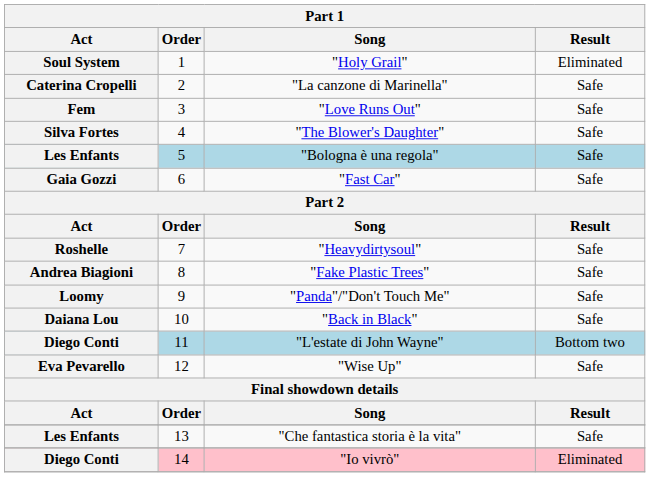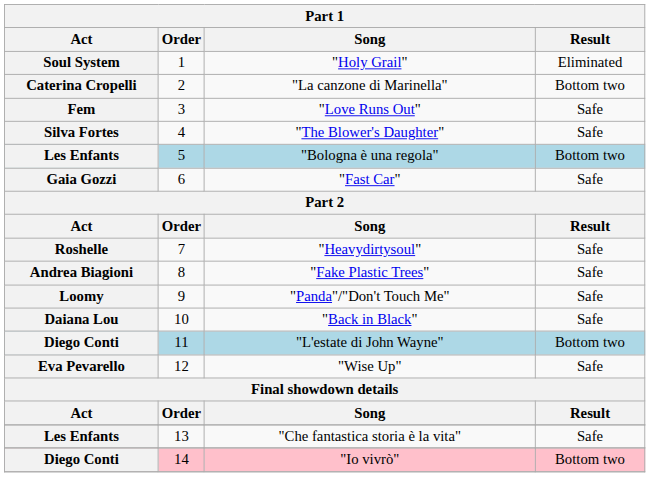 <table class="wikitable plainrowheaders" style="text-align:center;">
 <tr>
 <th colspan="4">Part 1</th>
 </tr>
 <tr>
 <th scope="col" style="width:10em;">Act</th>
 <th scope="col">Order</th>
 <th scope="col" style="width:22em;">Song</th>
 <th scope="col" style="width:7em;">Result</th>
 </tr>
 <tr>
 <th scope="row">Soul System</th>
 <td>1</td>
 <td>"<a href='#'>Holy Grail</a>"</td>
 <td>Eliminated</td>
 </tr>
 <tr>
 <th scope="row">Caterina Cropelli</th>
 <td>2</td>
 <td>"La canzone di Marinella"</td>
-<td>Safe</td>
+<td>Bottom two</td>
 </tr>
 <tr>
 <th scope="row">Fem</th>
 <td>3</td>
 <td>"<a href='#'>Love Runs Out</a>"</td>
 <td>Safe</td>
 </tr>
 <tr>
 <th scope="row">Silva Fortes</th>
 <td>4</td>
 <td>"<a href='#'>The Blower's Daughter</a>"</td>
 <td>Safe</td>
 </tr>
 <tr style="background:lightblue;">
 <th scope="row">Les Enfants</th>
 <td>5</td>
 <td>"Bologna è una regola"</td>
-<td>Safe</td>
+<td>Bottom two</td>
 </tr>
 <tr>
 <th scope="row">Gaia Gozzi</th>
 <td>6</td>
 <td>"<a href='#'>Fast Car</a>"</td>
 <td>Safe</td>
 </tr>
 <tr>
 <th colspan="4">Part 2</th>
 </tr>
 <tr>
 <th scope="col" style="width:10em;">Act</th>
 <th scope="col">Order</th>
 <th scope="col" style="width:20em;">Song</th>
 <th scope="col" style="width:7em;">Result</th>
 </tr>
 <tr>
 <th scope="row">Roshelle</th>
 <td>7</td>
 <td>"<a href='#'>Heavydirtysoul</a>"</td>
 <td>Safe</td>
 </tr>
 <tr>
 <th scope="row">Andrea Biagioni</th>
 <td>8</td>
 <td>"<a href='#'>Fake Plastic Trees</a>"</td>
 <td>Safe</td>
 </tr>
 <tr>
 <th scope="row">Loomy</th>
 <td>9</td>
 <td>"<a href='#'>Panda</a>"/"Don't Touch Me"</td>
 <td>Safe</td>
 </tr>
 <tr>
 <th scope="row">Daiana Lou</th>
 <td>10</td>
 <td>"<a href='#'>Back in Black</a>"</td>
 <td>Safe</td>
 </tr>
 <tr style="background:lightblue;">
 <th scope="row">Diego Conti</th>
 <td>11</td>
 <td>"L'estate di John Wayne"</td>
 <td>Bottom two</td>
 </tr>
 <tr>
 <th scope="row">Eva Pevarello</th>
 <td>12</td>
 <td>"Wise Up"</td>
 <td>Safe</td>
 </tr>
 <tr>
 <th colspan="4">Final showdown details</th>
 </tr>
 <tr>
 <th scope="col" style="width:10em;">Act</th>
 <th scope="col">Order</th>
 <th scope="col" style="width:20em;">Song</th>
 <th scope="col" style="width:7em;">Result</th>
 </tr>
 <tr>
 </tr>
 <tr>
 <th scope="row">Les Enfants</th>
 <td>13</td>
 <td>"Che fantastica storia è la vita"</td>
 <td>Safe</td>
 </tr>
 <tr>
 </tr>
 <tr style="background:pink;">
 <th scope="row">Diego Conti</th>
 <td>14</td>
 <td>"Io vivrò"</td>
-<td>Eliminated</td>
+<td>Bottom two</td>
 </tr>
 <tr>
 </tr>
 </table>
